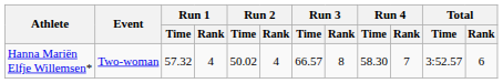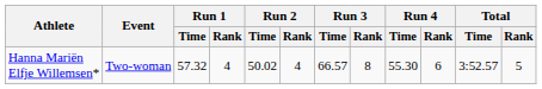 <table class="wikitable" style="font-size:90%">
 <tr>
 <th rowspan="2">Athlete</th>
 <th rowspan="2">Event</th>
 <th colspan="2">Run 1</th>
 <th colspan="2">Run 2</th>
 <th colspan="2">Run 3</th>
 <th colspan="2">Run 4</th>
 <th colspan="2">Total</th>
 </tr>
 <tr style="font-size:95%">
 <th>Time</th>
 <th>Rank</th>
 <th>Time</th>
 <th>Rank</th>
 <th>Time</th>
 <th>Rank</th>
 <th>Time</th>
 <th>Rank</th>
 <th>Time</th>
 <th>Rank</th>
 </tr>
 <tr align=center>
 <td align=left><a href='#'>Hanna Mariën</a><br><a href='#'>Elfje Willemsen</a>*</td>
 <td align=left><a href='#'>Two-woman</a></td>
 <td>57.32</td>
 <td>4</td>
 <td>50.02</td>
 <td>4</td>
 <td>66.57</td>
 <td>8</td>
-<td>58.30</td>
-<td>7</td>
+<td>55.30</td>
+<td>6</td>
 <td>3:52.57</td>
-<td>6</td>
+<td>5</td>
 </tr>
 </table>
